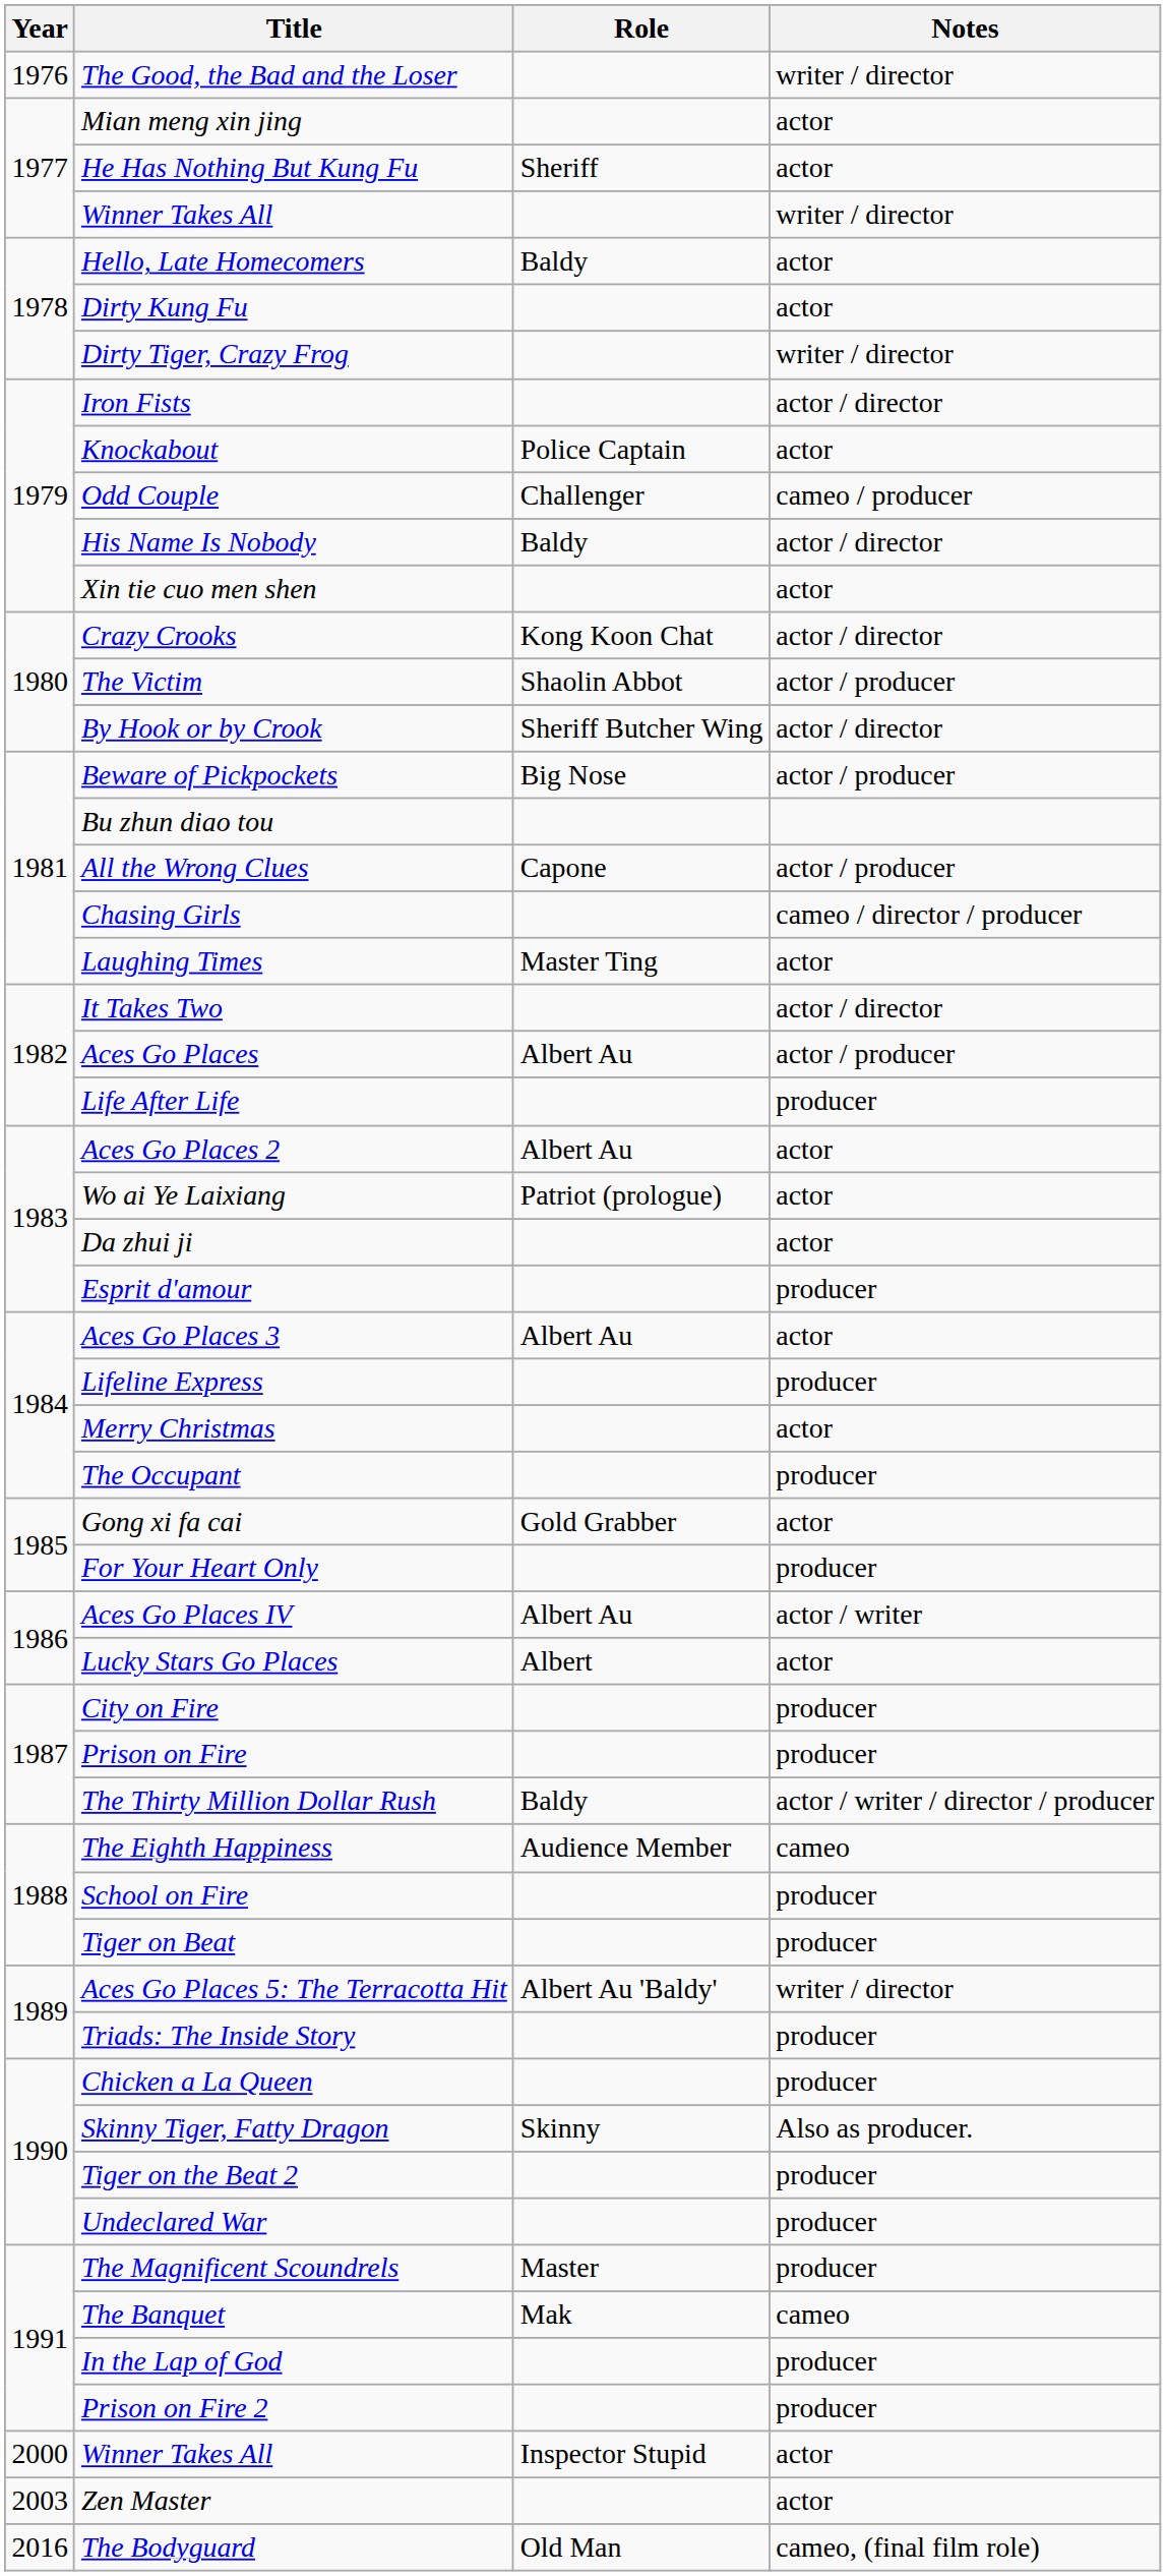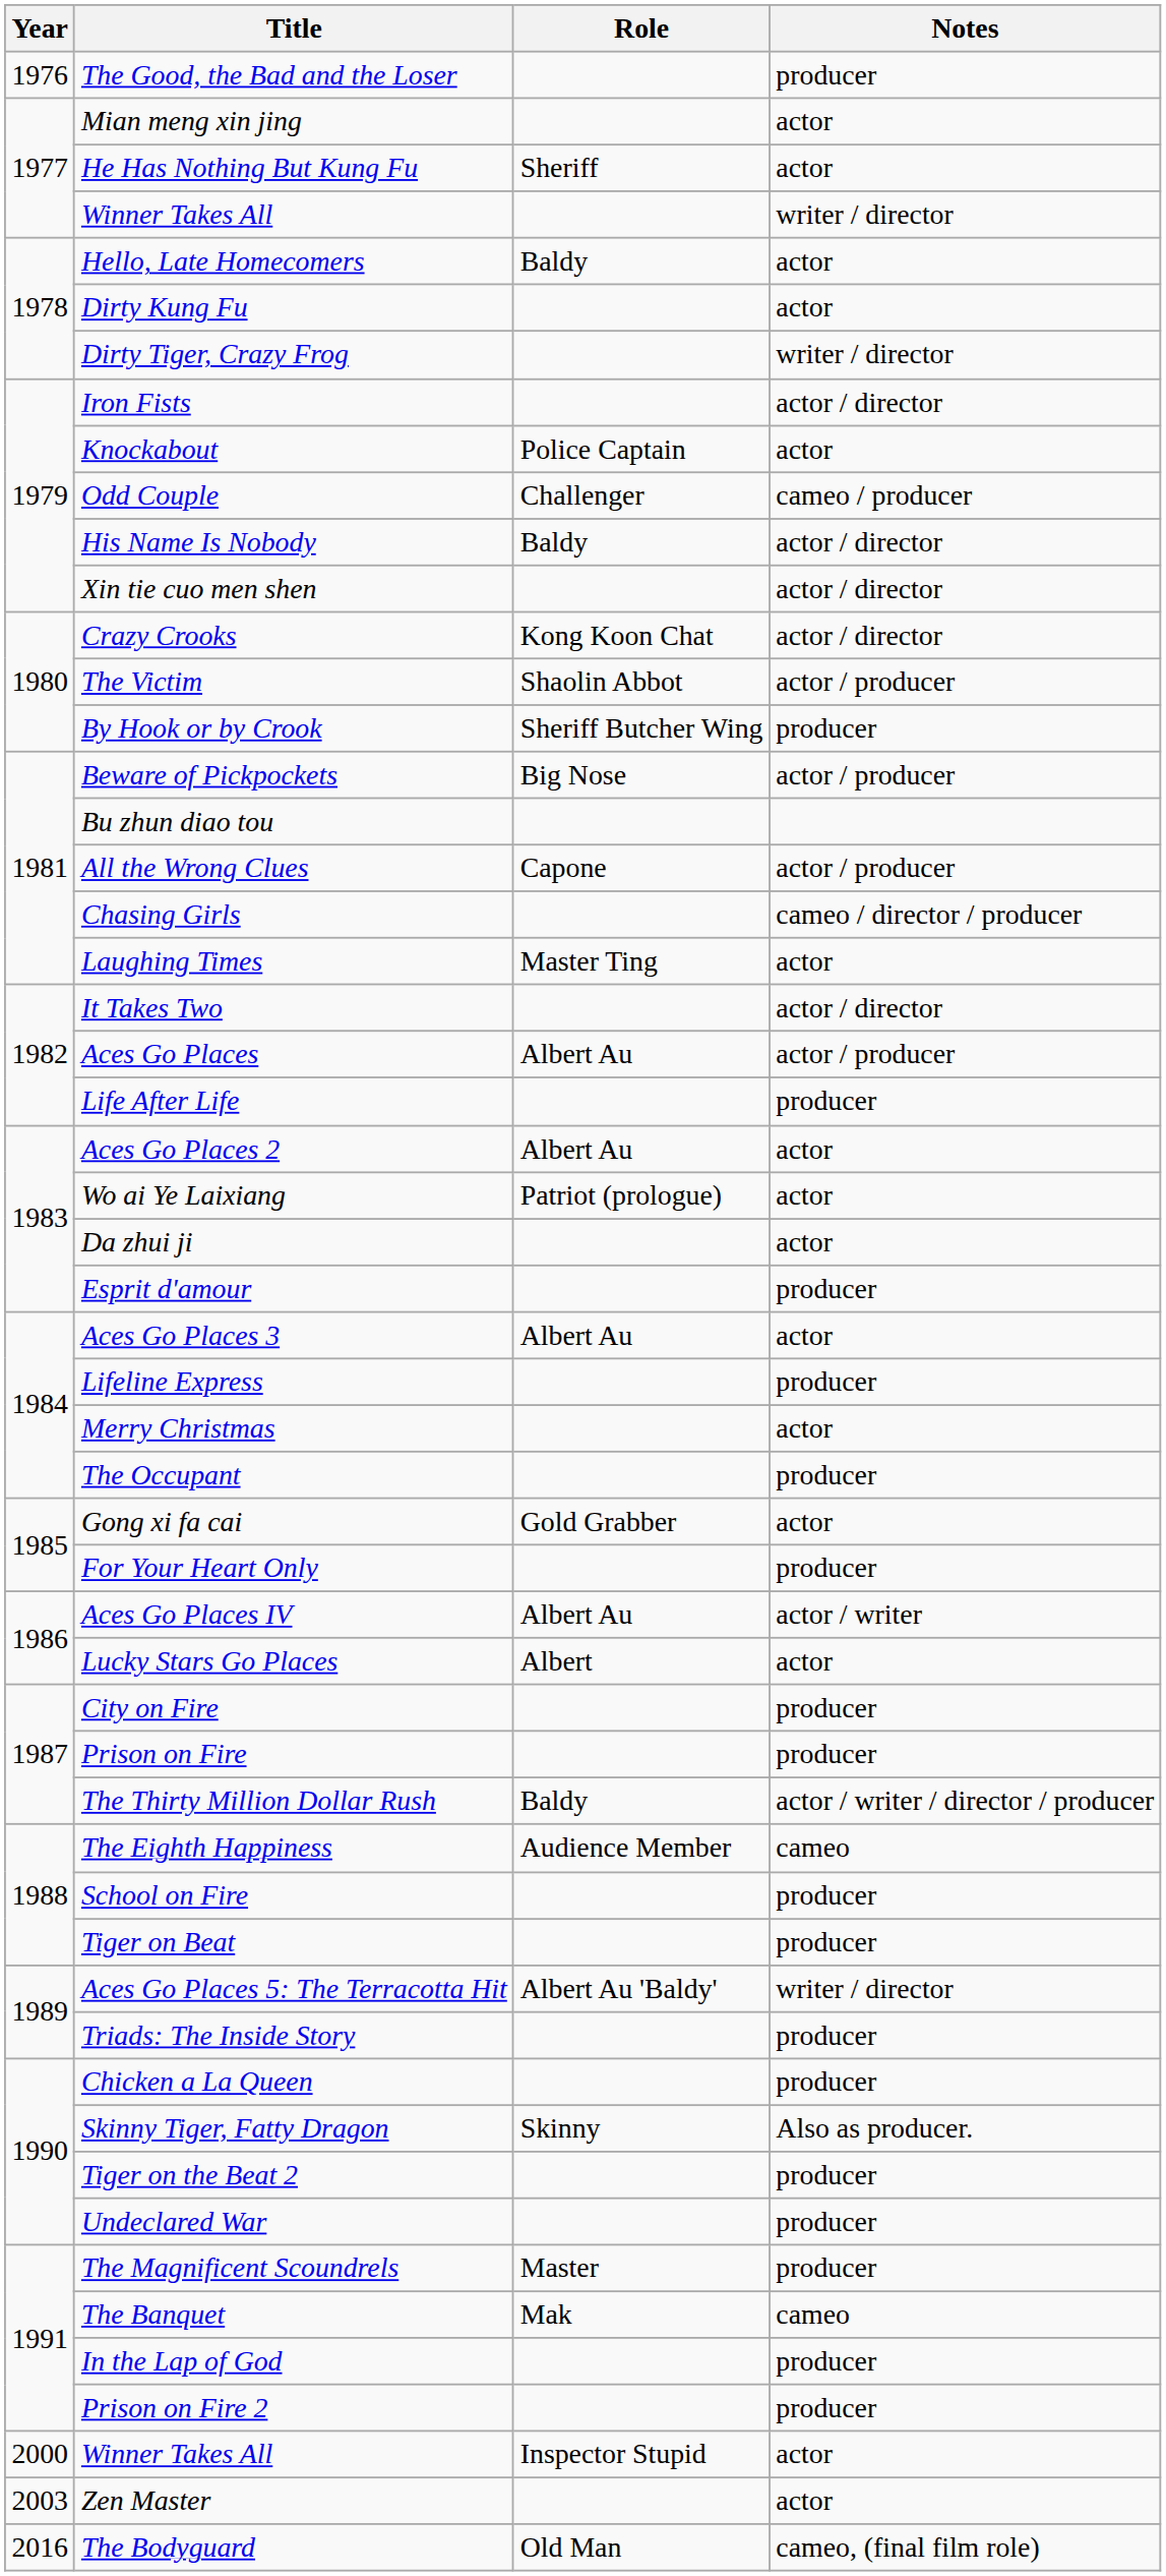 <table class="wikitable" style="font-size: 95%;">
 <tr>
 <th>Year</th>
 <th>Title</th>
 <th>Role</th>
 <th>Notes</th>
 </tr>
 <tr>
 <td>1976</td>
 <td><em><a href='#'>The Good, the Bad and the Loser</a></em></td>
 <td></td>
-<td>writer / director</td>
+<td>producer</td>
 </tr>
 <tr>
 <td rowspan="3">1977</td>
 <td><em>Mian meng xin jing</em></td>
 <td></td>
 <td>actor</td>
 </tr>
 <tr>
 <td><em><a href='#'>He Has Nothing But Kung Fu</a></em></td>
 <td>Sheriff</td>
 <td>actor</td>
 </tr>
 <tr>
 <td><em><a href='#'>Winner Takes All</a></em></td>
 <td></td>
 <td>writer / director</td>
 </tr>
 <tr>
 <td rowspan="3">1978</td>
 <td><em><a href='#'>Hello, Late Homecomers</a></em></td>
 <td>Baldy</td>
 <td>actor</td>
 </tr>
 <tr>
 <td><em><a href='#'>Dirty Kung Fu</a></em></td>
 <td></td>
 <td>actor</td>
 </tr>
 <tr>
 <td><em><a href='#'>Dirty Tiger, Crazy Frog</a></em></td>
 <td></td>
 <td>writer / director</td>
 </tr>
 <tr>
 <td rowspan="5">1979</td>
 <td><em><a href='#'>Iron Fists</a></em></td>
 <td></td>
 <td>actor / director</td>
 </tr>
 <tr>
 <td><em><a href='#'>Knockabout</a></em></td>
 <td>Police Captain</td>
 <td>actor</td>
 </tr>
 <tr>
 <td><em><a href='#'>Odd Couple</a></em></td>
 <td>Challenger</td>
 <td>cameo / producer</td>
 </tr>
 <tr>
 <td><em><a href='#'>His Name Is Nobody</a></em></td>
 <td>Baldy</td>
 <td>actor / director</td>
 </tr>
 <tr>
 <td><em>Xin tie cuo men shen</em></td>
 <td></td>
-<td>actor</td>
+<td>actor / director</td>
 </tr>
 <tr>
 <td rowspan="3">1980</td>
 <td><em><a href='#'>Crazy Crooks</a></em></td>
 <td>Kong Koon Chat</td>
 <td>actor / director</td>
 </tr>
 <tr>
 <td><em><a href='#'>The Victim</a></em></td>
 <td>Shaolin Abbot</td>
 <td>actor / producer</td>
 </tr>
 <tr>
 <td><em><a href='#'>By Hook or by Crook</a></em></td>
 <td>Sheriff Butcher Wing</td>
-<td>actor / director</td>
+<td>producer</td>
 </tr>
 <tr>
 <td rowspan="5">1981</td>
 <td><em><a href='#'>Beware of Pickpockets</a></em></td>
 <td>Big Nose</td>
 <td>actor / producer</td>
 </tr>
 <tr>
 <td><em>Bu zhun diao tou</em></td>
 <td></td>
 <td></td>
 </tr>
 <tr>
 <td><em><a href='#'>All the Wrong Clues</a></em></td>
 <td>Capone</td>
 <td>actor / producer</td>
 </tr>
 <tr>
 <td><em><a href='#'>Chasing Girls</a></em></td>
 <td></td>
 <td>cameo / director / producer</td>
 </tr>
 <tr>
 <td><em><a href='#'>Laughing Times</a></em></td>
 <td>Master Ting</td>
 <td>actor</td>
 </tr>
 <tr>
 <td rowspan="3">1982</td>
 <td><em><a href='#'>It Takes Two</a></em></td>
 <td></td>
 <td>actor / director</td>
 </tr>
 <tr>
 <td><em><a href='#'>Aces Go Places</a></em></td>
 <td>Albert Au</td>
 <td>actor / producer</td>
 </tr>
 <tr>
 <td><em><a href='#'>Life After Life</a></em></td>
 <td></td>
 <td>producer</td>
 </tr>
 <tr>
 <td rowspan="4">1983</td>
 <td><em><a href='#'>Aces Go Places 2</a></em></td>
 <td>Albert Au</td>
 <td>actor</td>
 </tr>
 <tr>
 <td><em>Wo ai Ye Laixiang</em></td>
 <td>Patriot (prologue)</td>
 <td>actor</td>
 </tr>
 <tr>
 <td><em>Da zhui ji</em></td>
 <td></td>
 <td>actor</td>
 </tr>
 <tr>
 <td><em><a href='#'>Esprit d'amour</a></em></td>
 <td></td>
 <td>producer</td>
 </tr>
 <tr>
 <td rowspan="4">1984</td>
 <td><em><a href='#'>Aces Go Places 3</a></em></td>
 <td>Albert Au</td>
 <td>actor</td>
 </tr>
 <tr>
 <td><em><a href='#'>Lifeline Express</a></em></td>
 <td></td>
 <td>producer</td>
 </tr>
 <tr>
 <td><em><a href='#'>Merry Christmas</a></em></td>
 <td></td>
 <td>actor</td>
 </tr>
 <tr>
 <td><em><a href='#'>The Occupant</a></em></td>
 <td></td>
 <td>producer</td>
 </tr>
 <tr>
 <td rowspan="2">1985</td>
 <td><em>Gong xi fa cai</em></td>
 <td>Gold Grabber</td>
 <td>actor</td>
 </tr>
 <tr>
 <td><em><a href='#'>For Your Heart Only</a></em></td>
 <td></td>
 <td>producer</td>
 </tr>
 <tr>
 <td rowspan="2">1986</td>
 <td><em><a href='#'>Aces Go Places IV</a></em></td>
 <td>Albert Au</td>
 <td>actor / writer</td>
 </tr>
 <tr>
 <td><em><a href='#'>Lucky Stars Go Places</a></em></td>
 <td>Albert</td>
 <td>actor</td>
 </tr>
 <tr>
 <td rowspan="3">1987</td>
 <td><em><a href='#'>City on Fire</a></em></td>
 <td></td>
 <td>producer</td>
 </tr>
 <tr>
 <td><em><a href='#'>Prison on Fire</a></em></td>
 <td></td>
 <td>producer</td>
 </tr>
 <tr>
 <td><em><a href='#'>The Thirty Million Dollar Rush</a></em></td>
 <td>Baldy</td>
 <td>actor / writer / director / producer</td>
 </tr>
 <tr>
 <td rowspan="3">1988</td>
 <td><em><a href='#'>The Eighth Happiness</a></em></td>
 <td>Audience Member</td>
 <td>cameo</td>
 </tr>
 <tr>
 <td><em><a href='#'>School on Fire</a></em></td>
 <td></td>
 <td>producer</td>
 </tr>
 <tr>
 <td><em><a href='#'>Tiger on Beat</a></em></td>
 <td></td>
 <td>producer</td>
 </tr>
 <tr>
 <td rowspan="2">1989</td>
 <td><em><a href='#'>Aces Go Places 5: The Terracotta Hit</a></em></td>
 <td>Albert Au 'Baldy'</td>
 <td>writer / director</td>
 </tr>
 <tr>
 <td><em><a href='#'>Triads: The Inside Story</a></em></td>
 <td></td>
 <td>producer</td>
 </tr>
 <tr>
 <td rowspan="4">1990</td>
 <td><em><a href='#'>Chicken a La Queen</a></em></td>
 <td></td>
 <td>producer</td>
 </tr>
 <tr>
 <td><em><a href='#'>Skinny Tiger, Fatty Dragon</a></em></td>
 <td>Skinny</td>
 <td>Also as producer.</td>
 </tr>
 <tr>
 <td><em><a href='#'>Tiger on the Beat 2</a></em></td>
 <td></td>
 <td>producer</td>
 </tr>
 <tr>
 <td><em><a href='#'>Undeclared War</a></em></td>
 <td></td>
 <td>producer</td>
 </tr>
 <tr>
 <td rowspan="4">1991</td>
 <td><em><a href='#'>The Magnificent Scoundrels</a></em></td>
 <td>Master</td>
 <td>producer</td>
 </tr>
 <tr>
 <td><em><a href='#'>The Banquet</a></em></td>
 <td>Mak</td>
 <td>cameo</td>
 </tr>
 <tr>
 <td><em><a href='#'>In the Lap of God</a></em></td>
 <td></td>
 <td>producer</td>
 </tr>
 <tr>
 <td><em><a href='#'>Prison on Fire 2</a></em></td>
 <td></td>
 <td>producer</td>
 </tr>
 <tr>
 <td>2000</td>
 <td><em><a href='#'>Winner Takes All</a></em></td>
 <td>Inspector Stupid</td>
 <td>actor</td>
 </tr>
 <tr>
 <td>2003</td>
 <td><em>Zen Master</em></td>
 <td></td>
 <td>actor</td>
 </tr>
 <tr>
 <td>2016</td>
 <td><em><a href='#'>The Bodyguard</a></em></td>
 <td>Old Man</td>
 <td>cameo, (final film role)</td>
 </tr>
 </table>
